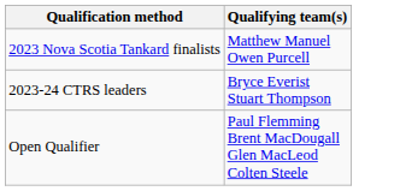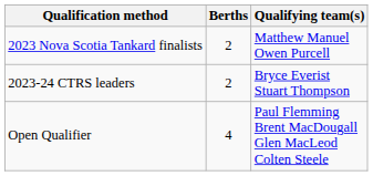 <table class="wikitable">
 <tr>
 <th scope="col">Qualification method</th>
+<th scope="col">Berths</th>
 <th scope="col">Qualifying team(s)</th>
 </tr>
 <tr>
 <td><a href='#'>2023 Nova Scotia Tankard</a> finalists</td>
+<td style="text-align: center;">2</td>
 <td><a href='#'>Matthew Manuel</a> <br> <a href='#'>Owen Purcell</a></td>
 </tr>
 <tr>
 <td>2023-24 CTRS leaders</td>
+<td style="text-align: center;">2</td>
 <td><a href='#'>Bryce Everist</a> <br> <a href='#'>Stuart Thompson</a></td>
 </tr>
 <tr>
 <td>Open Qualifier</td>
+<td style="text-align: center;">4</td>
 <td><a href='#'>Paul Flemming</a> <br> <a href='#'>Brent MacDougall</a> <br> <a href='#'>Glen MacLeod</a> <br> <a href='#'>Colten Steele</a></td>
 </tr>
 </table>
